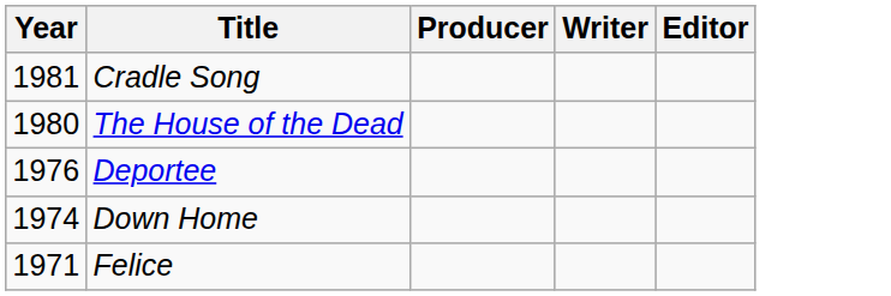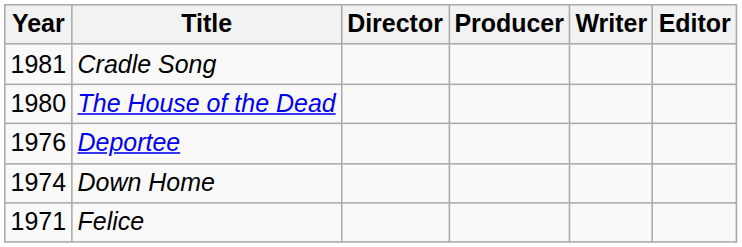 <table class="wikitable">
 <tr>
 <th>Year</th>
 <th>Title</th>
+<th>Director</th>
 <th>Producer</th>
 <th>Writer</th>
 <th>Editor</th>
 </tr>
 <tr>
 <td>1981</td>
 <td><em>Cradle Song</em></td>
 <td></td>
 <td></td>
 <td></td>
+<td></td>
 </tr>
 <tr>
 <td>1980</td>
 <td><em><a href='#'>The House of the Dead</a></em></td>
+<td></td>
 <td></td>
 <td></td>
 <td></td>
 </tr>
 <tr>
 <td>1976</td>
 <td><em><a href='#'>Deportee</a></em></td>
 <td></td>
 <td></td>
 <td></td>
+<td></td>
 </tr>
 <tr>
 <td>1974</td>
 <td><em>Down Home</em></td>
+<td></td>
 <td></td>
 <td></td>
 <td></td>
 </tr>
 <tr>
 <td>1971</td>
 <td><em>Felice</em></td>
 <td></td>
 <td></td>
 <td></td>
+<td></td>
 </tr>
 </table>
